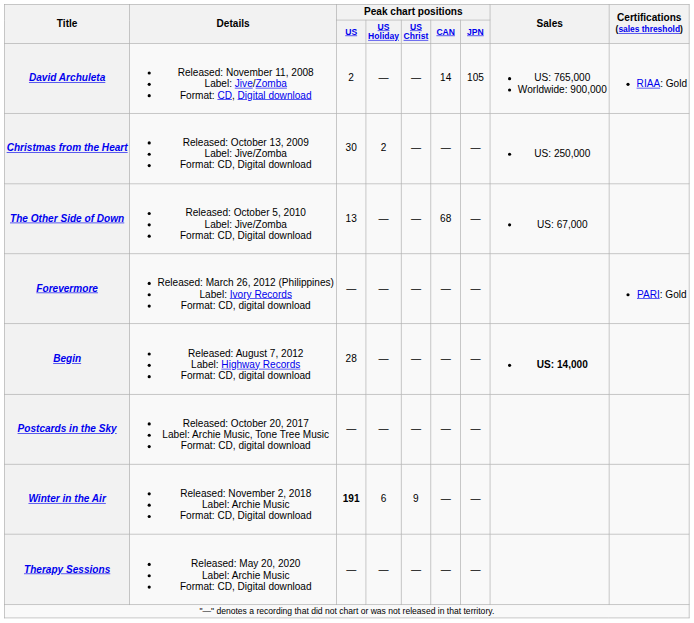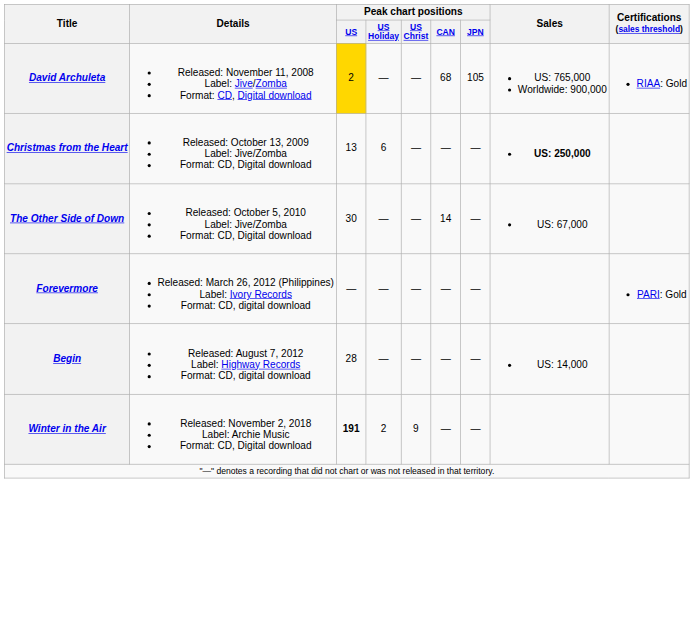 <table class="wikitable plainrowheaders" style="text-align:center;">
 <tr>
 <th scope="col" rowspan="2">Title</th>
 <th scope="col" rowspan="2">Details</th>
 <th scope="col" colspan="5">Peak chart positions</th>
 <th scope="col" rowspan="2">Sales</th>
 <th scope="col" rowspan="2">Certifications<br><small>(<a href='#'>sales threshold</a>)</small></th>
 </tr>
 <tr>
 <th scope="col" style="width:3em;font-size:85%;"><a href='#'>US</a></th>
 <th scope="col" style="width:3em;font-size:85%;"><a href='#'>US<br>Holiday</a></th>
 <th scope="col" style="width:3em;font-size:85%;"><a href='#'>US<br>Christ</a><br></th>
 <th scope="col" style="width:3em;font-size:85%;"><a href='#'>CAN</a></th>
 <th scope="col" style="width:3em;font-size:85%;"><a href='#'>JPN</a><br></th>
 </tr>
 <tr>
 <th scope="row"><em><a href='#'>David Archuleta</a></em></th>
 <td><br><ul><li>Released: November 11, 2008</li><li>Label: <a href='#'>Jive</a>/<a href='#'>Zomba</a></li><li>Format: <a href='#'>CD</a>, <a href='#'>Digital download</a></li></ul></td>
-<td>2</td>
+<td style="background: gold;">2</td>
 <td>—</td>
 <td>—</td>
-<td>14</td>
+<td>68</td>
 <td>105</td>
 <td><br><ul><li>US: 765,000</li><li>Worldwide: 900,000</li></ul></td>
 <td><br><ul><li><a href='#'>RIAA</a>: Gold</li></ul></td>
 </tr>
 <tr>
 <th scope="row"><em><a href='#'>Christmas from the Heart</a></em></th>
 <td><br><ul><li>Released: October 13, 2009</li><li>Label: Jive/Zomba</li><li>Format: CD, Digital download</li></ul></td>
-<td>30</td>
-<td>2</td>
+<td>13</td>
+<td>6</td>
 <td>—</td>
 <td>—</td>
 <td>—</td>
-<td><br><ul><li>US: 250,000</li></ul></td>
+<td><strong><br><ul><li>US: 250,000</li></ul></strong></td>
 <td></td>
 </tr>
 <tr>
 <th scope="row"><em><a href='#'>The Other Side of Down</a></em></th>
 <td><br><ul><li>Released: October 5, 2010</li><li>Label: Jive/Zomba</li><li>Format: CD, Digital download</li></ul></td>
-<td>13</td>
+<td>30</td>
 <td>—</td>
 <td>—</td>
-<td>68</td>
+<td>14</td>
 <td>—</td>
 <td><br><ul><li>US: 67,000</li></ul></td>
 <td></td>
 </tr>
 <tr>
 <th scope="row"><em><a href='#'>Forevermore</a></em></th>
 <td><br><ul><li>Released: March 26, 2012 (Philippines)</li><li>Label: <a href='#'>Ivory Records</a></li><li>Format: CD, digital download</li></ul></td>
 <td>—</td>
 <td>—</td>
 <td>—</td>
 <td>—</td>
 <td>—</td>
 <td></td>
 <td><br><ul><li><a href='#'>PARI</a>: Gold</li></ul></td>
 </tr>
 <tr>
 <th scope="row"><em><a href='#'>Begin</a></em></th>
 <td><br><ul><li>Released: August 7, 2012</li><li>Label: <a href='#'>Highway Records</a></li><li>Format: CD, digital download</li></ul></td>
 <td>28</td>
 <td>—</td>
 <td>—</td>
 <td>—</td>
 <td>—</td>
-<td><strong><br><ul><li>US: 14,000</li></ul></strong></td>
-<td></td>
-</tr>
-<tr>
-<th scope="row"><em><a href='#'>Postcards in the Sky</a></em></th>
-<td><br><ul><li>Released: October 20, 2017</li><li>Label: Archie Music, Tone Tree Music</li><li>Format: CD, digital download</li></ul></td>
-<td>—</td>
-<td>—</td>
-<td>—</td>
-<td>—</td>
-<td>—</td>
-<td></td>
+<td><br><ul><li>US: 14,000</li></ul></td>
 <td></td>
 </tr>
 <tr>
 <th scope="row"><em><a href='#'>Winter in the Air</a></em></th>
 <td><br><ul><li>Released: November 2, 2018</li><li>Label: Archie Music</li><li>Format: CD, Digital download</li></ul></td>
 <td><strong>191</strong></td>
-<td>6</td>
+<td>2</td>
 <td>9</td>
-<td>—</td>
-<td>—</td>
-<td></td>
-<td></td>
-</tr>
-<tr>
-<th scope="row"><em><a href='#'>Therapy Sessions</a></em></th>
-<td><br><ul><li>Released: May 20, 2020</li><li>Label: Archie Music</li><li>Format: CD, Digital download</li></ul></td>
-<td>—</td>
-<td>—</td>
-<td>—</td>
 <td>—</td>
 <td>—</td>
 <td></td>
 <td></td>
 </tr>
 <tr>
 <td colspan="9" style="font-size:85%">"—" denotes a recording that did not chart or was not released in that territory.</td>
 </tr>
 </table>
